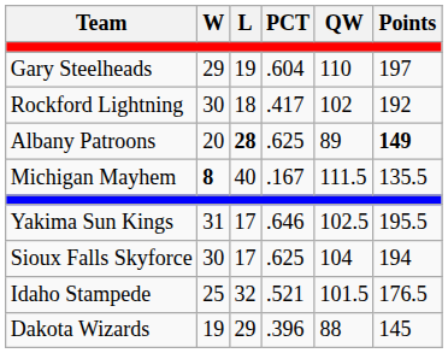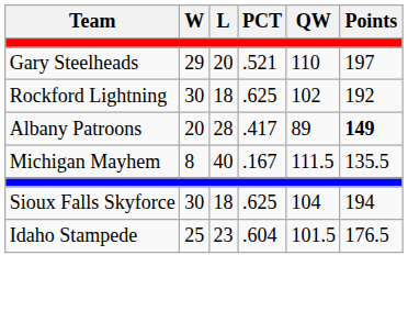 <table class="wikitable" style="font-size:90%">
 <tr>
 <th>Team</th>
 <th>W</th>
 <th>L</th>
 <th>PCT</th>
 <th>QW</th>
 <th>Points</th>
 </tr>
 <tr>
 <th style="background:red" colspan="6"></th>
 </tr>
 <tr>
 <td>Gary Steelheads</td>
 <td>29</td>
-<td>19</td>
-<td>.604</td>
+<td>20</td>
+<td>.521</td>
 <td>110</td>
 <td>197</td>
 </tr>
 <tr>
 <td>Rockford Lightning</td>
 <td>30</td>
 <td>18</td>
-<td>.417</td>
+<td>.625</td>
 <td>102</td>
 <td>192</td>
 </tr>
 <tr>
 <td>Albany Patroons</td>
 <td>20</td>
-<td><strong>28</strong></td>
-<td>.625</td>
+<td>28</td>
+<td>.417</td>
 <td>89</td>
 <td><strong>149</strong></td>
 </tr>
 <tr>
 <td>Michigan Mayhem</td>
-<td><strong>8</strong></td>
+<td>8</td>
 <td>40</td>
 <td>.167</td>
 <td>111.5</td>
 <td>135.5</td>
 </tr>
 <tr>
 <th style="background:blue" colspan="6"></th>
 </tr>
 <tr>
-<td>Yakima Sun Kings</td>
-<td>31</td>
-<td>17</td>
-<td>.646</td>
-<td>102.5</td>
-<td>195.5</td>
-</tr>
-<tr>
 <td>Sioux Falls Skyforce</td>
 <td>30</td>
-<td>17</td>
+<td>18</td>
 <td>.625</td>
 <td>104</td>
 <td>194</td>
 </tr>
 <tr>
 <td>Idaho Stampede</td>
 <td>25</td>
-<td>32</td>
-<td>.521</td>
+<td>23</td>
+<td>.604</td>
 <td>101.5</td>
 <td>176.5</td>
 </tr>
-<tr>
-<td>Dakota Wizards</td>
-<td>19</td>
-<td>29</td>
-<td>.396</td>
-<td>88</td>
-<td>145</td>
-</tr>
 </table>
